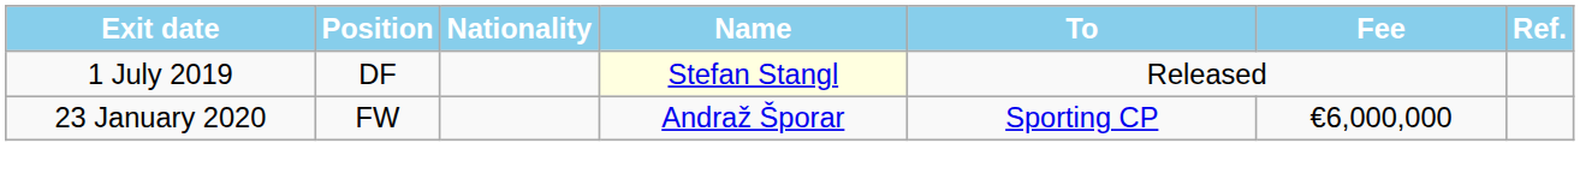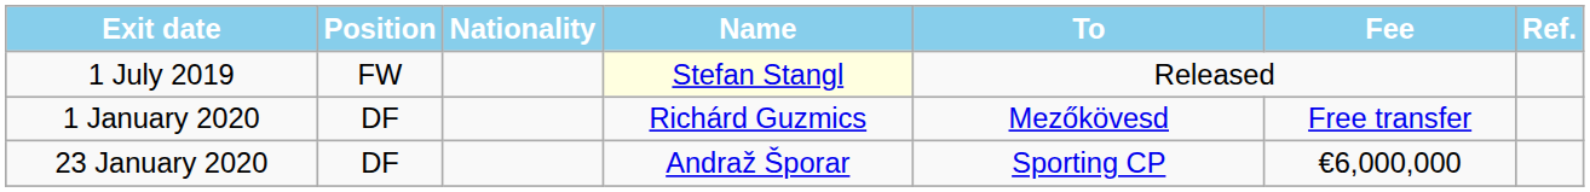 <table class="wikitable"  style="text-align:center; font-size:90%; ">
 <tr>
 <th style="background:#87CEEB; color:#FFFFFF; width:150px;">Exit date</th>
 <th style="background:#87CEEB; color:#FFFFFF; width:50px;">Position</th>
 <th style="background:#87CEEB; color:#FFFFFF; width:50px;">Nationality</th>
 <th style="background:#87CEEB; color:#FFFFFF; width:150px;">Name</th>
 <th style="background:#87CEEB; color:#FFFFFF; width:170px;">To</th>
 <th style="background:#87CEEB; color:#FFFFFF; width:120px;">Fee</th>
 <th style="background:#87CEEB; color:#FFFFFF; width:25px;">Ref.</th>
 </tr>
 <tr>
 <td>1 July 2019</td>
-<td>DF</td>
+<td>FW</td>
 <td></td>
 <td style="background: lightyellow;"><a href='#'>Stefan Stangl</a></td>
 <td colspan="2">Released</td>
 <td></td>
 </tr>
 <tr>
+<td>1 January 2020</td>
+<td>DF</td>
+<td></td>
+<td><a href='#'>Richárd Guzmics</a></td>
+<td> <a href='#'>Mezőkövesd</a></td>
+<td><a href='#'>Free transfer</a></td>
+<td></td>
+</tr>
+<tr>
 <td>23 January 2020</td>
-<td>FW</td>
+<td>DF</td>
 <td></td>
 <td><a href='#'>Andraž Šporar</a></td>
 <td> <a href='#'>Sporting CP</a></td>
 <td>€6,000,000</td>
 <td></td>
 </tr>
 </table>
